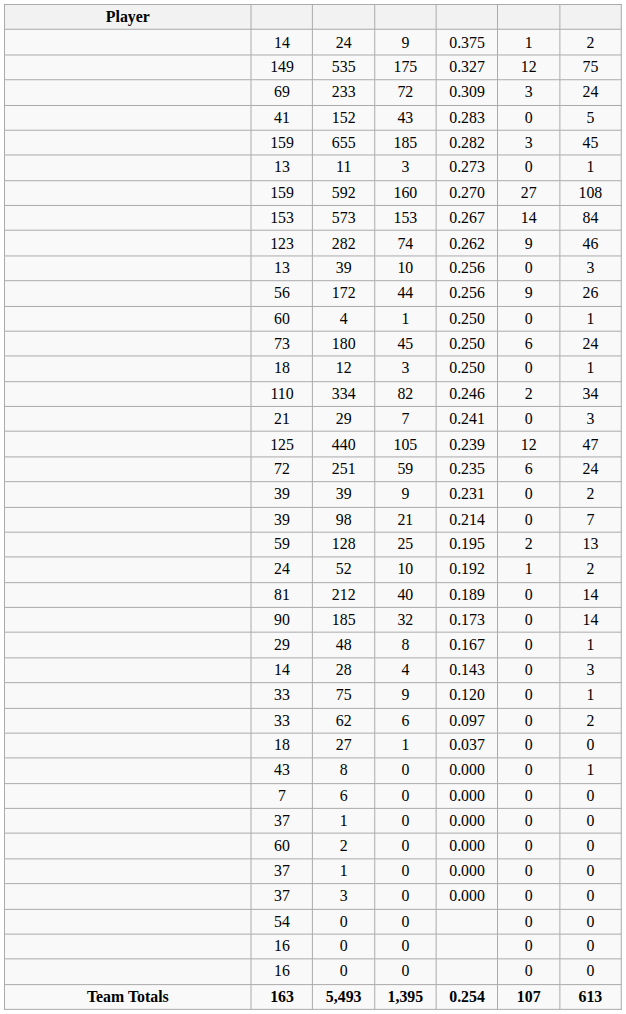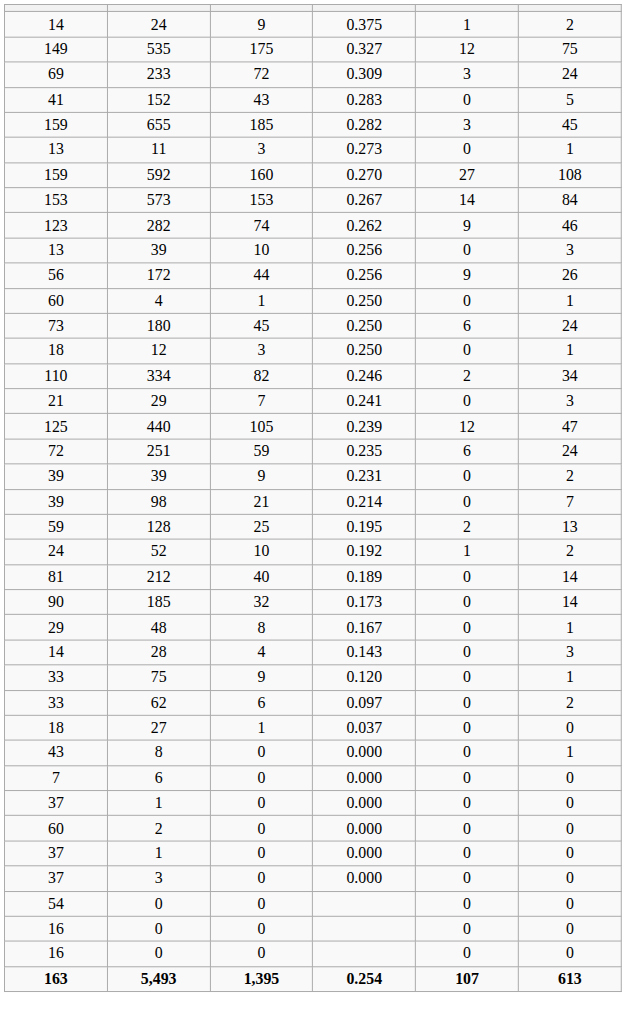 <table class="wikitable sortable" style="text-align:center;" width="100%">
 <tr>
-<th width="40%">Player</th>
 <th width="10%"></th>
 <th width="10%"></th>
 <th width="10%"></th>
 <th width="10%"></th>
 <th width="10%"></th>
 <th width="10%"></th>
 </tr>
 <tr>
-<td></td>
 <td>14</td>
 <td>24</td>
 <td>9</td>
 <td>0.375</td>
 <td>1</td>
 <td>2</td>
 </tr>
 <tr>
-<td></td>
 <td>149</td>
 <td>535</td>
 <td>175</td>
 <td>0.327</td>
 <td>12</td>
 <td>75</td>
 </tr>
 <tr>
-<td></td>
 <td>69</td>
 <td>233</td>
 <td>72</td>
 <td>0.309</td>
 <td>3</td>
 <td>24</td>
 </tr>
 <tr>
-<td></td>
 <td>41</td>
 <td>152</td>
 <td>43</td>
 <td>0.283</td>
 <td>0</td>
 <td>5</td>
 </tr>
 <tr>
-<td></td>
 <td>159</td>
 <td>655</td>
 <td>185</td>
 <td>0.282</td>
 <td>3</td>
 <td>45</td>
 </tr>
 <tr>
-<td></td>
 <td>13</td>
 <td>11</td>
 <td>3</td>
 <td>0.273</td>
 <td>0</td>
 <td>1</td>
 </tr>
 <tr>
-<td></td>
 <td>159</td>
 <td>592</td>
 <td>160</td>
 <td>0.270</td>
 <td>27</td>
 <td>108</td>
 </tr>
 <tr>
-<td></td>
 <td>153</td>
 <td>573</td>
 <td>153</td>
 <td>0.267</td>
 <td>14</td>
 <td>84</td>
 </tr>
 <tr>
-<td></td>
 <td>123</td>
 <td>282</td>
 <td>74</td>
 <td>0.262</td>
 <td>9</td>
 <td>46</td>
 </tr>
 <tr>
-<td></td>
 <td>13</td>
 <td>39</td>
 <td>10</td>
 <td>0.256</td>
 <td>0</td>
 <td>3</td>
 </tr>
 <tr>
-<td></td>
 <td>56</td>
 <td>172</td>
 <td>44</td>
 <td>0.256</td>
 <td>9</td>
 <td>26</td>
 </tr>
 <tr>
-<td></td>
 <td>60</td>
 <td>4</td>
 <td>1</td>
 <td>0.250</td>
 <td>0</td>
 <td>1</td>
 </tr>
 <tr>
-<td></td>
 <td>73</td>
 <td>180</td>
 <td>45</td>
 <td>0.250</td>
 <td>6</td>
 <td>24</td>
 </tr>
 <tr>
-<td></td>
 <td>18</td>
 <td>12</td>
 <td>3</td>
 <td>0.250</td>
 <td>0</td>
 <td>1</td>
 </tr>
 <tr>
-<td></td>
 <td>110</td>
 <td>334</td>
 <td>82</td>
 <td>0.246</td>
 <td>2</td>
 <td>34</td>
 </tr>
 <tr>
-<td></td>
 <td>21</td>
 <td>29</td>
 <td>7</td>
 <td>0.241</td>
 <td>0</td>
 <td>3</td>
 </tr>
 <tr>
-<td></td>
 <td>125</td>
 <td>440</td>
 <td>105</td>
 <td>0.239</td>
 <td>12</td>
 <td>47</td>
 </tr>
 <tr>
-<td></td>
 <td>72</td>
 <td>251</td>
 <td>59</td>
 <td>0.235</td>
 <td>6</td>
 <td>24</td>
 </tr>
 <tr>
-<td></td>
 <td>39</td>
 <td>39</td>
 <td>9</td>
 <td>0.231</td>
 <td>0</td>
 <td>2</td>
 </tr>
 <tr>
-<td></td>
 <td>39</td>
 <td>98</td>
 <td>21</td>
 <td>0.214</td>
 <td>0</td>
 <td>7</td>
 </tr>
 <tr>
-<td></td>
 <td>59</td>
 <td>128</td>
 <td>25</td>
 <td>0.195</td>
 <td>2</td>
 <td>13</td>
 </tr>
 <tr>
-<td></td>
 <td>24</td>
 <td>52</td>
 <td>10</td>
 <td>0.192</td>
 <td>1</td>
 <td>2</td>
 </tr>
 <tr>
-<td></td>
 <td>81</td>
 <td>212</td>
 <td>40</td>
 <td>0.189</td>
 <td>0</td>
 <td>14</td>
 </tr>
 <tr>
-<td></td>
 <td>90</td>
 <td>185</td>
 <td>32</td>
 <td>0.173</td>
 <td>0</td>
 <td>14</td>
 </tr>
 <tr>
-<td></td>
 <td>29</td>
 <td>48</td>
 <td>8</td>
 <td>0.167</td>
 <td>0</td>
 <td>1</td>
 </tr>
 <tr>
-<td></td>
 <td>14</td>
 <td>28</td>
 <td>4</td>
 <td>0.143</td>
 <td>0</td>
 <td>3</td>
 </tr>
 <tr>
-<td></td>
 <td>33</td>
 <td>75</td>
 <td>9</td>
 <td>0.120</td>
 <td>0</td>
 <td>1</td>
 </tr>
 <tr>
-<td></td>
 <td>33</td>
 <td>62</td>
 <td>6</td>
 <td>0.097</td>
 <td>0</td>
 <td>2</td>
 </tr>
 <tr>
-<td></td>
 <td>18</td>
 <td>27</td>
 <td>1</td>
 <td>0.037</td>
 <td>0</td>
 <td>0</td>
 </tr>
 <tr>
-<td></td>
 <td>43</td>
 <td>8</td>
 <td>0</td>
 <td>0.000</td>
 <td>0</td>
 <td>1</td>
 </tr>
 <tr>
-<td></td>
 <td>7</td>
 <td>6</td>
 <td>0</td>
 <td>0.000</td>
 <td>0</td>
 <td>0</td>
 </tr>
 <tr>
-<td></td>
 <td>37</td>
 <td>1</td>
 <td>0</td>
 <td>0.000</td>
 <td>0</td>
 <td>0</td>
 </tr>
 <tr>
-<td></td>
 <td>60</td>
 <td>2</td>
 <td>0</td>
 <td>0.000</td>
 <td>0</td>
 <td>0</td>
 </tr>
 <tr>
-<td></td>
 <td>37</td>
 <td>1</td>
 <td>0</td>
 <td>0.000</td>
 <td>0</td>
 <td>0</td>
 </tr>
 <tr>
-<td></td>
 <td>37</td>
 <td>3</td>
 <td>0</td>
 <td>0.000</td>
 <td>0</td>
 <td>0</td>
 </tr>
 <tr>
-<td></td>
 <td>54</td>
 <td>0</td>
 <td>0</td>
 <td></td>
 <td>0</td>
 <td>0</td>
 </tr>
 <tr>
-<td></td>
 <td>16</td>
 <td>0</td>
 <td>0</td>
 <td></td>
 <td>0</td>
 <td>0</td>
 </tr>
 <tr>
-<td></td>
 <td>16</td>
 <td>0</td>
 <td>0</td>
 <td></td>
 <td>0</td>
 <td>0</td>
 </tr>
 <tr>
-<td><strong>Team Totals</strong></td>
 <td><strong>163</strong></td>
 <td><strong>5,493</strong></td>
 <td><strong>1,395</strong></td>
 <td><strong>0.254</strong></td>
 <td><strong>107</strong></td>
 <td><strong>613</strong></td>
 </tr>
 </table>
